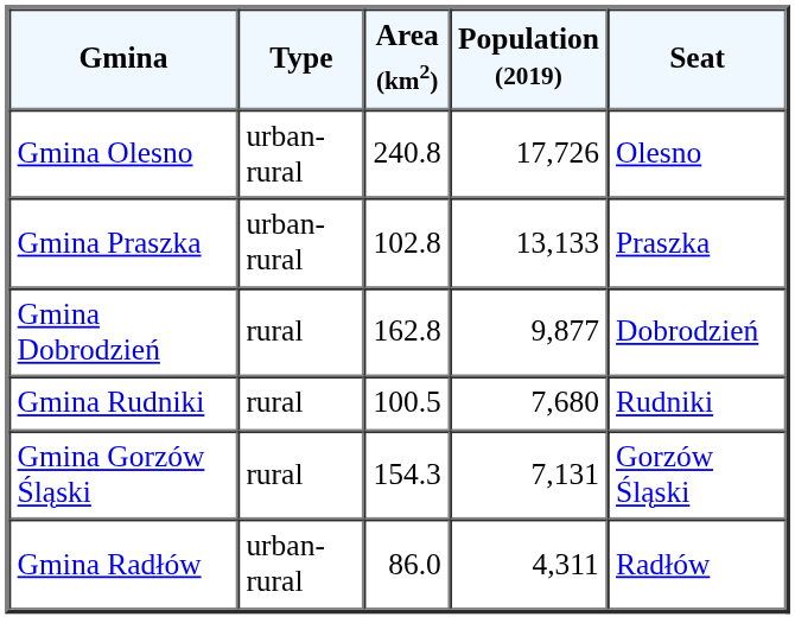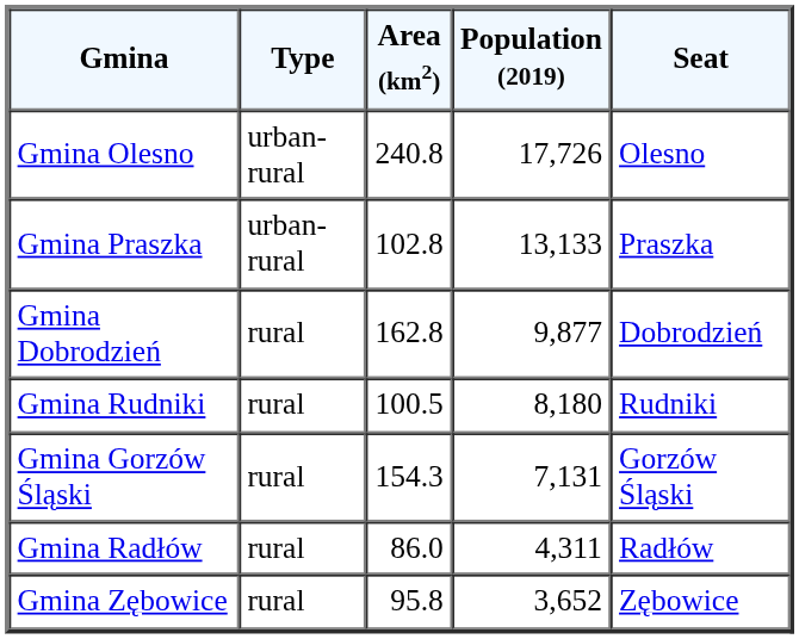 <table width="60%" border="2" cellpadding="3" cellspacing="0" style="font-size:90%;line-height:120%;">
 <tr bgcolor="F0F8FF">
 <td style="text-align:center;"><strong>Gmina</strong></td>
 <td style="text-align:center;"><strong>Type</strong></td>
 <td style="text-align:center;"><strong>Area<br><small>(km<sup>2</sup>)</small></strong></td>
 <td style="text-align:center;"><strong>Population<br><small>(2019)</small></strong></td>
 <td style="text-align:center;"><strong>Seat</strong></td>
 </tr>
 <tr>
 <td><a href='#'>Gmina Olesno</a></td>
 <td>urban-rural</td>
 <td style="text-align:right;">240.8</td>
 <td style="text-align:right;">17,726</td>
 <td><a href='#'>Olesno</a></td>
 </tr>
 <tr>
 <td><a href='#'>Gmina Praszka</a></td>
 <td>urban-rural</td>
 <td style="text-align:right;">102.8</td>
 <td style="text-align:right;">13,133</td>
 <td><a href='#'>Praszka</a></td>
 </tr>
 <tr>
 <td><a href='#'>Gmina Dobrodzień</a></td>
 <td>rural</td>
 <td style="text-align:right;">162.8</td>
 <td style="text-align:right;">9,877</td>
 <td><a href='#'>Dobrodzień</a></td>
 </tr>
 <tr>
 <td><a href='#'>Gmina Rudniki</a></td>
 <td>rural</td>
 <td style="text-align:right;">100.5</td>
-<td style="text-align:right;">7,680</td>
+<td style="text-align:right;">8,180</td>
 <td><a href='#'>Rudniki</a></td>
 </tr>
 <tr>
 <td><a href='#'>Gmina Gorzów Śląski</a></td>
 <td>rural</td>
 <td style="text-align:right;">154.3</td>
 <td style="text-align:right;">7,131</td>
 <td><a href='#'>Gorzów Śląski</a></td>
 </tr>
 <tr>
 <td><a href='#'>Gmina Radłów</a></td>
-<td>urban-rural</td>
+<td>rural</td>
 <td style="text-align:right;">86.0</td>
 <td style="text-align:right;">4,311</td>
 <td><a href='#'>Radłów</a></td>
 </tr>
 <tr>
+<td><a href='#'>Gmina Zębowice</a></td>
+<td>rural</td>
+<td style="text-align:right;">95.8</td>
+<td style="text-align:right;">3,652</td>
+<td><a href='#'>Zębowice</a></td>
+</tr>
+<tr>
 </tr>
 </table>
